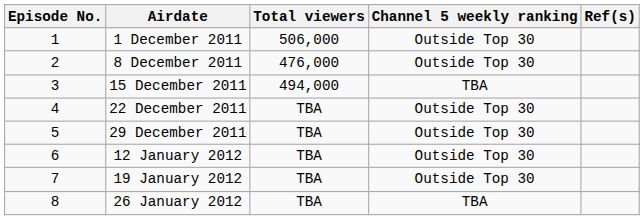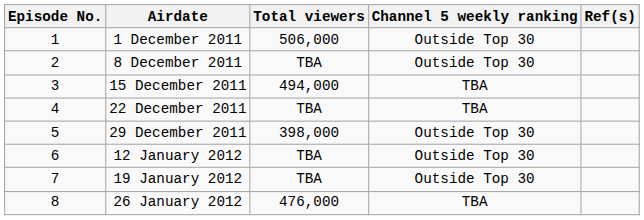 <table class="wikitable" style="text-align:center;">
 <tr>
 <th>Episode No.</th>
 <th>Airdate</th>
 <th>Total viewers</th>
 <th>Channel 5 weekly ranking</th>
 <th>Ref(s)</th>
 </tr>
 <tr>
 <td>1</td>
 <td>1 December 2011</td>
 <td>506,000</td>
 <td>Outside Top 30</td>
 <td></td>
 </tr>
 <tr>
 <td>2</td>
 <td>8 December 2011</td>
-<td>476,000</td>
+<td>TBA</td>
 <td>Outside Top 30</td>
 <td></td>
 </tr>
 <tr>
 <td>3</td>
 <td>15 December 2011</td>
 <td>494,000</td>
 <td>TBA</td>
 <td></td>
 </tr>
 <tr>
 <td>4</td>
 <td>22 December 2011</td>
 <td>TBA</td>
-<td>Outside Top 30</td>
+<td>TBA</td>
 <td></td>
 </tr>
 <tr>
 <td>5</td>
 <td>29 December 2011</td>
-<td>TBA</td>
+<td>398,000</td>
 <td>Outside Top 30</td>
 <td></td>
 </tr>
 <tr>
 <td>6</td>
 <td>12 January 2012</td>
 <td>TBA</td>
 <td>Outside Top 30</td>
 <td></td>
 </tr>
 <tr>
 <td>7</td>
 <td>19 January 2012</td>
 <td>TBA</td>
 <td>Outside Top 30</td>
 <td></td>
 </tr>
 <tr>
 <td>8</td>
 <td>26 January 2012</td>
-<td>TBA</td>
+<td>476,000</td>
 <td>TBA</td>
 <td></td>
 </tr>
 </table>
